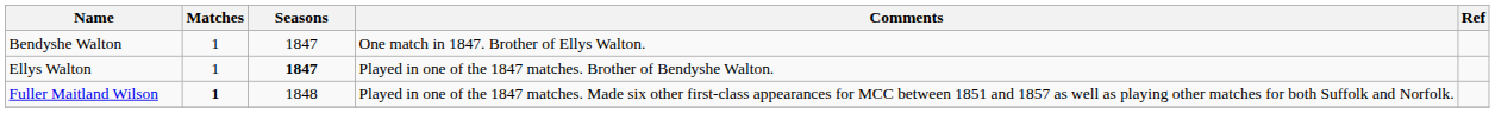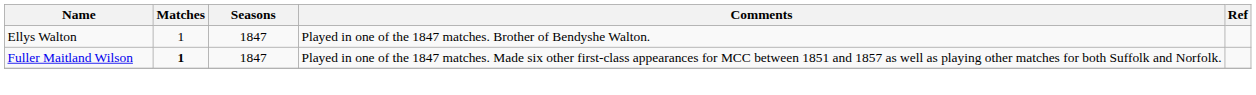 <table class="wikitable">
 <tr>
 <th style="width:170px">Name</th>
 <th>Matches</th>
 <th style="width: 100px">Seasons</th>
 <th>Comments</th>
 <th>Ref</th>
 </tr>
 <tr>
-<td>Bendyshe Walton</td>
+<td>Ellys Walton</td>
 <td align=center>1</td>
 <td align=center>1847</td>
-<td>One match in 1847. Brother of Ellys Walton.</td>
-<td></td>
-</tr>
-<tr>
-<td>Ellys Walton</td>
-<td align=center>1</td>
-<td align=center><strong>1847</strong></td>
 <td>Played in one of the 1847 matches. Brother of Bendyshe Walton.</td>
 <td></td>
 </tr>
 <tr>
 <td><a href='#'>Fuller Maitland Wilson</a></td>
 <td align=center><strong>1</strong></td>
-<td align=center>1848</td>
+<td align=center>1847</td>
 <td>Played in one of the 1847 matches. Made six other first-class appearances for MCC between 1851 and 1857 as well as playing other matches for both Suffolk and Norfolk.</td>
 <td></td>
 </tr>
 <tr>
 </tr>
 </table>
